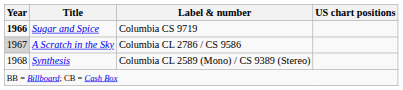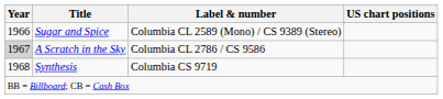 <table class="wikitable">
 <tr>
 <th>Year</th>
 <th>Title</th>
 <th>Label & number</th>
 <th>US chart positions</th>
 </tr>
 <tr>
-<td><strong>1966</strong></td>
+<td>1966</td>
 <td><em><a href='#'>Sugar and Spice</a></em></td>
-<td>Columbia CS 9719</td>
+<td>Columbia CL 2589 (Mono) / CS 9389 (Stereo)</td>
 <td></td>
 </tr>
 <tr>
 <td style="background: lightgrey;">1967</td>
 <td><em><a href='#'>A Scratch in the Sky</a></em></td>
 <td>Columbia CL 2786 / CS 9586</td>
 <td></td>
 </tr>
 <tr>
 <td>1968</td>
 <td><em><a href='#'>Synthesis</a></em></td>
-<td>Columbia CL 2589 (Mono) / CS 9389 (Stereo)</td>
+<td>Columbia CS 9719</td>
 <td></td>
 </tr>
 <tr>
 <td colspan=4><small>BB = <em><a href='#'>Billboard</a></em>; CB = <em><a href='#'>Cash Box</a></em></small></td>
 </tr>
 </table>
